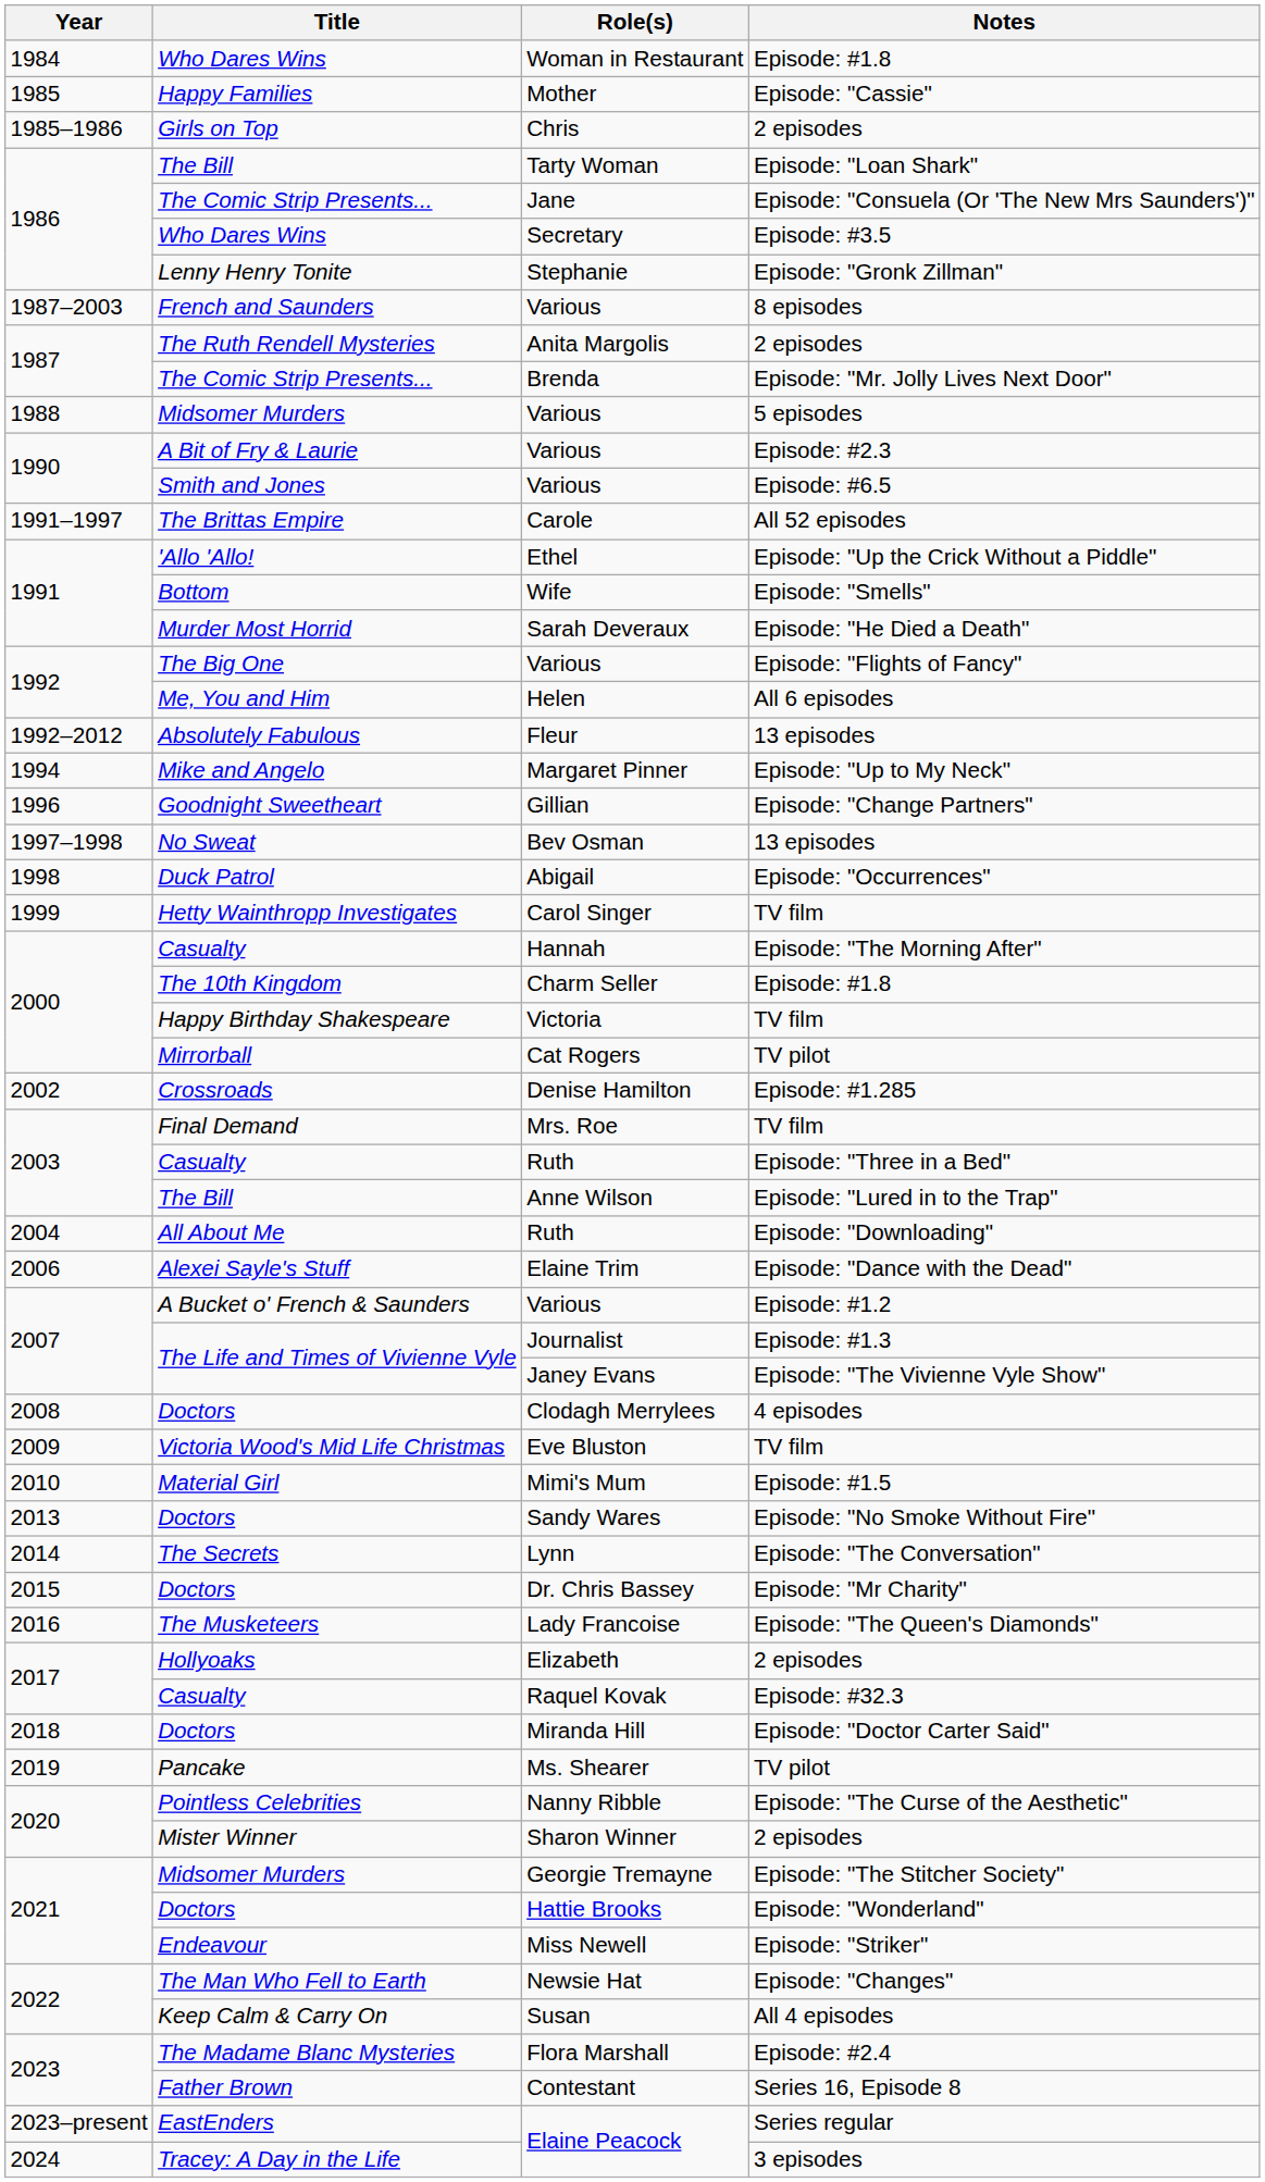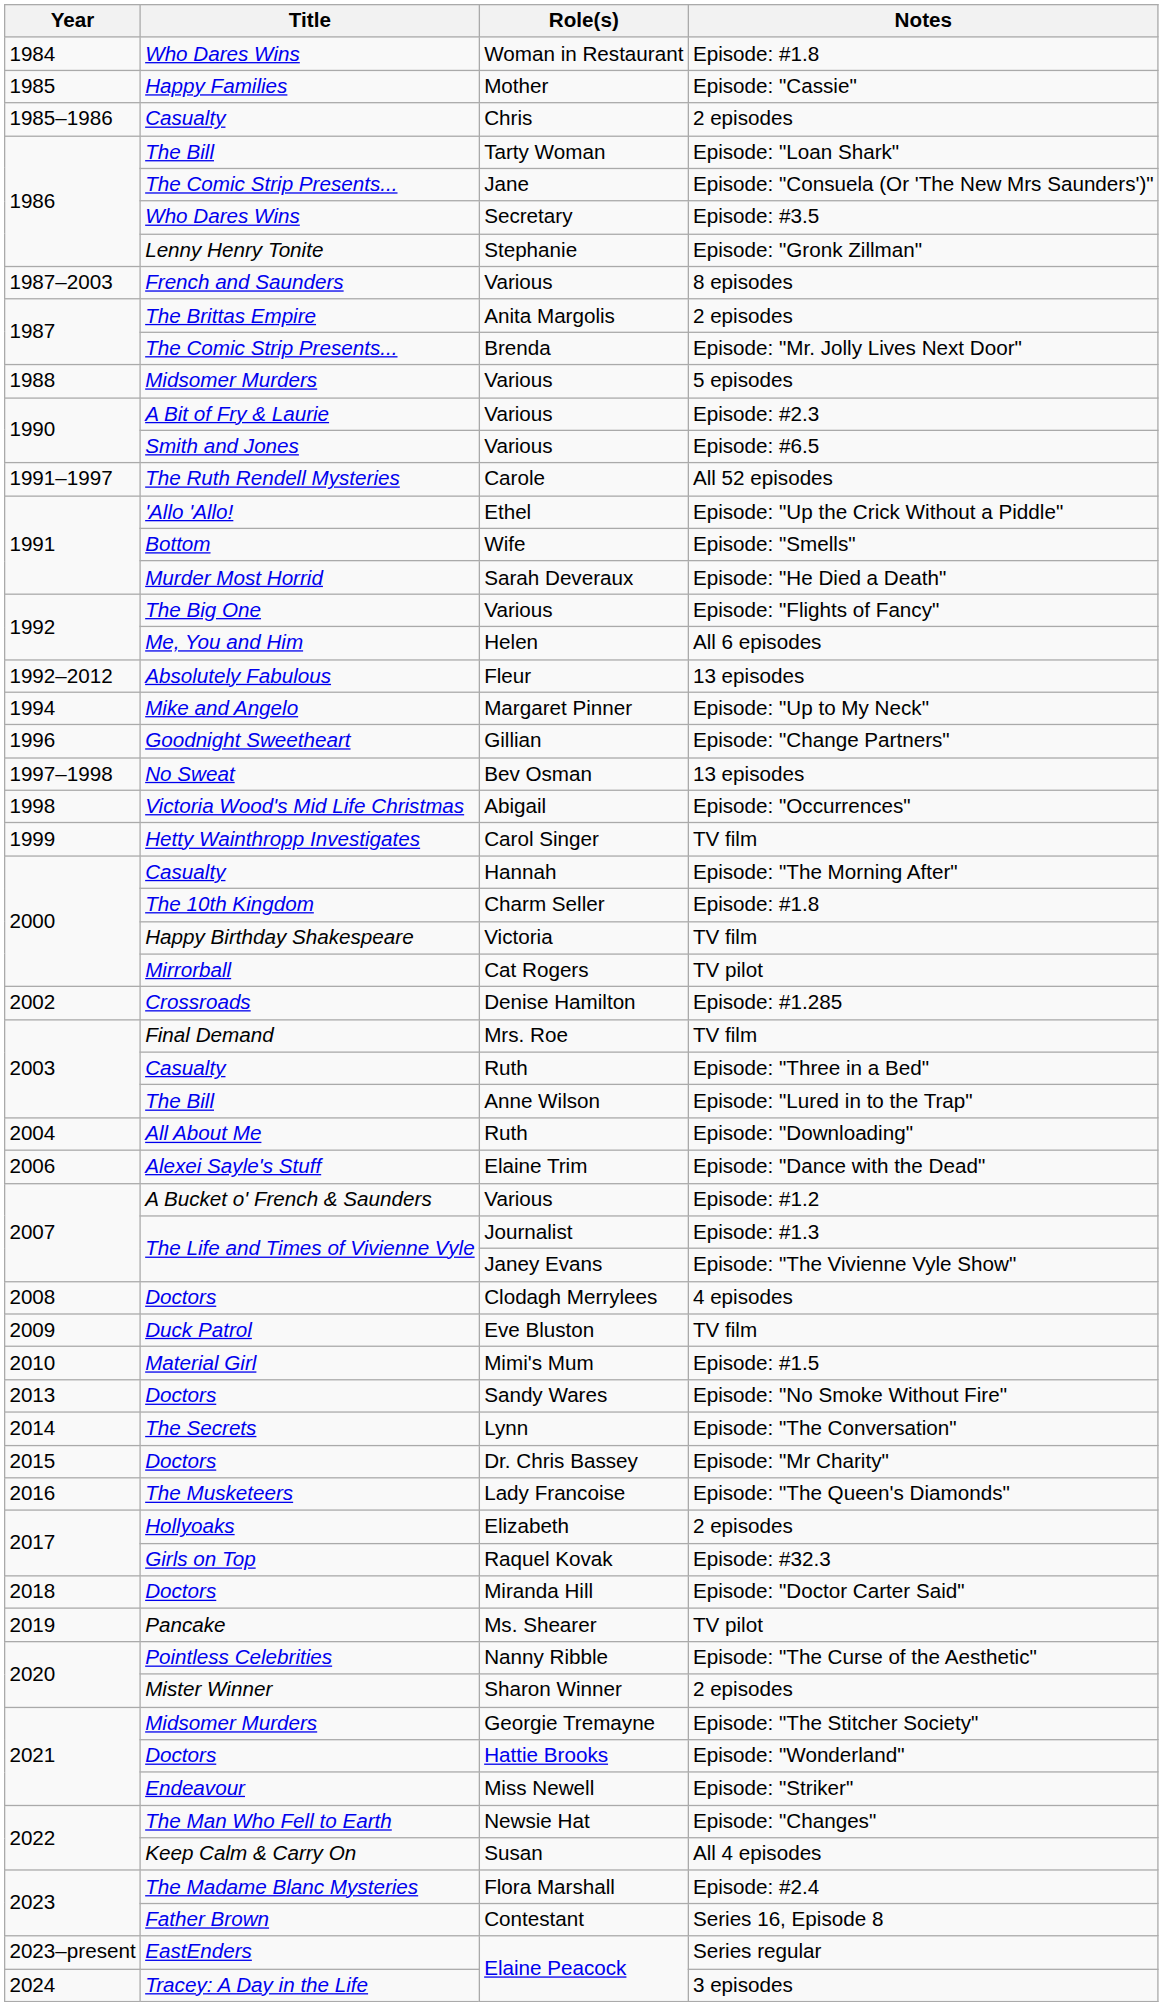 <table class="wikitable">
 <tr>
 <th>Year</th>
 <th>Title</th>
 <th>Role(s)</th>
 <th>Notes</th>
 </tr>
 <tr>
 <td>1984</td>
 <td><em><a href='#'>Who Dares Wins</a></em></td>
 <td>Woman in Restaurant</td>
 <td>Episode: #1.8</td>
 </tr>
 <tr>
 <td>1985</td>
 <td><em><a href='#'>Happy Families</a></em></td>
 <td>Mother</td>
 <td>Episode: "Cassie"</td>
 </tr>
 <tr>
 <td>1985–1986</td>
-<td><em><a href='#'>Girls on Top</a></em></td>
+<td><em><a href='#'>Casualty</a></em></td>
 <td>Chris</td>
 <td>2 episodes</td>
 </tr>
 <tr>
 <td rowspan="4">1986</td>
 <td><em><a href='#'>The Bill</a></em></td>
 <td>Tarty Woman</td>
 <td>Episode: "Loan Shark"</td>
 </tr>
 <tr>
 <td><em><a href='#'>The Comic Strip Presents...</a></em></td>
 <td>Jane</td>
 <td>Episode: "Consuela (Or 'The New Mrs Saunders')"</td>
 </tr>
 <tr>
 <td><em><a href='#'>Who Dares Wins</a></em></td>
 <td>Secretary</td>
 <td>Episode: #3.5</td>
 </tr>
 <tr>
 <td><em>Lenny Henry Tonite</em></td>
 <td>Stephanie</td>
 <td>Episode: "Gronk Zillman"</td>
 </tr>
 <tr>
 <td>1987–2003</td>
 <td><em><a href='#'>French and Saunders</a></em></td>
 <td>Various</td>
 <td>8 episodes</td>
 </tr>
 <tr>
 <td rowspan="2">1987</td>
-<td><em><a href='#'>The Ruth Rendell Mysteries</a></em></td>
+<td><em><a href='#'>The Brittas Empire</a></em></td>
 <td>Anita Margolis</td>
 <td>2 episodes</td>
 </tr>
 <tr>
 <td><em><a href='#'>The Comic Strip Presents...</a></em></td>
 <td>Brenda</td>
 <td>Episode: "Mr. Jolly Lives Next Door"</td>
 </tr>
 <tr>
 <td>1988</td>
 <td><em><a href='#'>Midsomer Murders</a></em></td>
 <td>Various</td>
 <td>5 episodes</td>
 </tr>
 <tr>
 <td rowspan="2">1990</td>
 <td><em><a href='#'>A Bit of Fry & Laurie</a></em></td>
 <td>Various</td>
 <td>Episode: #2.3</td>
 </tr>
 <tr>
 <td><em><a href='#'>Smith and Jones</a></em></td>
 <td>Various</td>
 <td>Episode: #6.5</td>
 </tr>
 <tr>
 <td>1991–1997</td>
-<td><em><a href='#'>The Brittas Empire</a></em></td>
+<td><em><a href='#'>The Ruth Rendell Mysteries</a></em></td>
 <td>Carole</td>
 <td>All 52 episodes</td>
 </tr>
 <tr>
 <td rowspan="3">1991</td>
 <td><em><a href='#'>'Allo 'Allo!</a></em></td>
 <td>Ethel</td>
 <td>Episode: "Up the Crick Without a Piddle"</td>
 </tr>
 <tr>
 <td><em><a href='#'>Bottom</a></em></td>
 <td>Wife</td>
 <td>Episode: "Smells"</td>
 </tr>
 <tr>
 <td><em><a href='#'>Murder Most Horrid</a></em></td>
 <td>Sarah Deveraux</td>
 <td>Episode: "He Died a Death"</td>
 </tr>
 <tr>
 <td rowspan="2">1992</td>
 <td><em><a href='#'>The Big One</a></em></td>
 <td>Various</td>
 <td>Episode: "Flights of Fancy"</td>
 </tr>
 <tr>
 <td><em><a href='#'>Me, You and Him</a></em></td>
 <td>Helen</td>
 <td>All 6 episodes</td>
 </tr>
 <tr>
 <td>1992–2012</td>
 <td><em><a href='#'>Absolutely Fabulous</a></em></td>
 <td>Fleur</td>
 <td>13 episodes</td>
 </tr>
 <tr>
 <td>1994</td>
 <td><em><a href='#'>Mike and Angelo</a></em></td>
 <td>Margaret Pinner</td>
 <td>Episode: "Up to My Neck"</td>
 </tr>
 <tr>
 <td>1996</td>
 <td><em><a href='#'>Goodnight Sweetheart</a></em></td>
 <td>Gillian</td>
 <td>Episode: "Change Partners"</td>
 </tr>
 <tr>
 <td>1997–1998</td>
 <td><em><a href='#'>No Sweat</a></em></td>
 <td>Bev Osman</td>
 <td>13 episodes</td>
 </tr>
 <tr>
 <td>1998</td>
-<td><em><a href='#'>Duck Patrol</a></em></td>
+<td><em><a href='#'>Victoria Wood's Mid Life Christmas</a></em></td>
 <td>Abigail</td>
 <td>Episode: "Occurrences"</td>
 </tr>
 <tr>
 <td>1999</td>
 <td><em><a href='#'>Hetty Wainthropp Investigates</a></em></td>
 <td>Carol Singer</td>
 <td>TV film</td>
 </tr>
 <tr>
 <td rowspan="4">2000</td>
 <td><em><a href='#'>Casualty</a></em></td>
 <td>Hannah</td>
 <td>Episode: "The Morning After"</td>
 </tr>
 <tr>
 <td><em><a href='#'>The 10th Kingdom</a></em></td>
 <td>Charm Seller</td>
 <td>Episode: #1.8</td>
 </tr>
 <tr>
 <td><em>Happy Birthday Shakespeare</em></td>
 <td>Victoria</td>
 <td>TV film</td>
 </tr>
 <tr>
 <td><em><a href='#'>Mirrorball</a></em></td>
 <td>Cat Rogers</td>
 <td>TV pilot</td>
 </tr>
 <tr>
 <td>2002</td>
 <td><em><a href='#'>Crossroads</a></em></td>
 <td>Denise Hamilton</td>
 <td>Episode: #1.285</td>
 </tr>
 <tr>
 <td rowspan="3">2003</td>
 <td><em>Final Demand</em></td>
 <td>Mrs. Roe</td>
 <td>TV film</td>
 </tr>
 <tr>
 <td><em><a href='#'>Casualty</a></em></td>
 <td>Ruth</td>
 <td>Episode: "Three in a Bed"</td>
 </tr>
 <tr>
 <td><em><a href='#'>The Bill</a></em></td>
 <td>Anne Wilson</td>
 <td>Episode: "Lured in to the Trap"</td>
 </tr>
 <tr>
 <td>2004</td>
 <td><em><a href='#'>All About Me</a></em></td>
 <td>Ruth</td>
 <td>Episode: "Downloading"</td>
 </tr>
 <tr>
 <td>2006</td>
 <td><em><a href='#'>Alexei Sayle's Stuff</a></em></td>
 <td>Elaine Trim</td>
 <td>Episode: "Dance with the Dead"</td>
 </tr>
 <tr>
 <td rowspan="3">2007</td>
 <td><em>A Bucket o' French & Saunders</em></td>
 <td>Various</td>
 <td>Episode: #1.2</td>
 </tr>
 <tr>
 <td rowspan="2"><em><a href='#'>The Life and Times of Vivienne Vyle</a></em></td>
 <td>Journalist</td>
 <td>Episode: #1.3</td>
 </tr>
 <tr>
 <td>Janey Evans</td>
 <td>Episode: "The Vivienne Vyle Show"</td>
 </tr>
 <tr>
 <td>2008</td>
 <td><em><a href='#'>Doctors</a></em></td>
 <td>Clodagh Merrylees</td>
 <td>4 episodes</td>
 </tr>
 <tr>
 <td>2009</td>
-<td><em><a href='#'>Victoria Wood's Mid Life Christmas</a></em></td>
+<td><em><a href='#'>Duck Patrol</a></em></td>
 <td>Eve Bluston</td>
 <td>TV film</td>
 </tr>
 <tr>
 <td>2010</td>
 <td><em><a href='#'>Material Girl</a></em></td>
 <td>Mimi's Mum</td>
 <td>Episode: #1.5</td>
 </tr>
 <tr>
 <td>2013</td>
 <td><em><a href='#'>Doctors</a></em></td>
 <td>Sandy Wares</td>
 <td>Episode: "No Smoke Without Fire"</td>
 </tr>
 <tr>
 <td>2014</td>
 <td><em><a href='#'>The Secrets</a></em></td>
 <td>Lynn</td>
 <td>Episode: "The Conversation"</td>
 </tr>
 <tr>
 <td>2015</td>
 <td><em><a href='#'>Doctors</a></em></td>
 <td>Dr. Chris Bassey</td>
 <td>Episode: "Mr Charity"</td>
 </tr>
 <tr>
 <td>2016</td>
 <td><em><a href='#'>The Musketeers</a></em></td>
 <td>Lady Francoise</td>
 <td>Episode: "The Queen's Diamonds"</td>
 </tr>
 <tr>
 <td rowspan="2">2017</td>
 <td><em><a href='#'>Hollyoaks</a></em></td>
 <td>Elizabeth</td>
 <td>2 episodes</td>
 </tr>
 <tr>
-<td><em><a href='#'>Casualty</a></em></td>
+<td><em><a href='#'>Girls on Top</a></em></td>
 <td>Raquel Kovak</td>
 <td>Episode: #32.3</td>
 </tr>
 <tr>
 <td>2018</td>
 <td><em><a href='#'>Doctors</a></em></td>
 <td>Miranda Hill</td>
 <td>Episode: "Doctor Carter Said"</td>
 </tr>
 <tr>
 <td>2019</td>
 <td><em>Pancake</em></td>
 <td>Ms. Shearer</td>
 <td>TV pilot</td>
 </tr>
 <tr>
 <td rowspan="2">2020</td>
 <td><em><a href='#'>Pointless Celebrities</a></em></td>
 <td>Nanny Ribble</td>
 <td>Episode: "The Curse of the Aesthetic"</td>
 </tr>
 <tr>
 <td><em>Mister Winner</em></td>
 <td>Sharon Winner</td>
 <td>2 episodes</td>
 </tr>
 <tr>
 <td rowspan="3">2021</td>
 <td><em><a href='#'>Midsomer Murders</a></em></td>
 <td>Georgie Tremayne</td>
 <td>Episode: "The Stitcher Society"</td>
 </tr>
 <tr>
 <td><em><a href='#'>Doctors</a></em></td>
 <td><a href='#'>Hattie Brooks</a></td>
 <td>Episode: "Wonderland"</td>
 </tr>
 <tr>
 <td><em><a href='#'>Endeavour</a></em></td>
 <td>Miss Newell</td>
 <td>Episode: "Striker"</td>
 </tr>
 <tr>
 <td rowspan="2">2022</td>
 <td><em><a href='#'>The Man Who Fell to Earth</a></em></td>
 <td>Newsie Hat</td>
 <td>Episode: "Changes"</td>
 </tr>
 <tr>
 <td><em>Keep Calm & Carry On</em></td>
 <td>Susan</td>
 <td>All 4 episodes</td>
 </tr>
 <tr>
 <td rowspan="2">2023</td>
 <td><em><a href='#'>The Madame Blanc Mysteries</a></em></td>
 <td>Flora Marshall</td>
 <td>Episode: #2.4</td>
 </tr>
 <tr>
 <td><em><a href='#'>Father Brown</a></em></td>
 <td>Contestant</td>
 <td>Series 16, Episode 8</td>
 </tr>
 <tr>
 <td>2023–present</td>
 <td><em><a href='#'>EastEnders</a></em></td>
 <td rowspan=2><a href='#'>Elaine Peacock</a></td>
 <td>Series regular</td>
 </tr>
 <tr>
 <td>2024</td>
 <td><em><a href='#'>Tracey: A Day in the Life</a></em></td>
 <td>3 episodes</td>
 </tr>
 </table>
